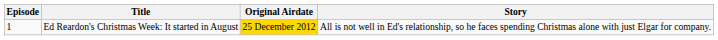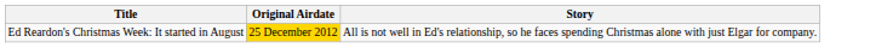 <table class="wikitable">
 <tr>
-<th>Episode</th>
 <th>Title</th>
 <th>Original Airdate</th>
 <th>Story</th>
 </tr>
 <tr --->
-<td>1</td>
 <td>Ed Reardon's Christmas Week: It started in August</td>
 <td style="background: gold;">25 December 2012</td>
 <td>All is not well in Ed's relationship, so he faces spending Christmas alone with just Elgar for company.</td>
 </tr>
 </table>
